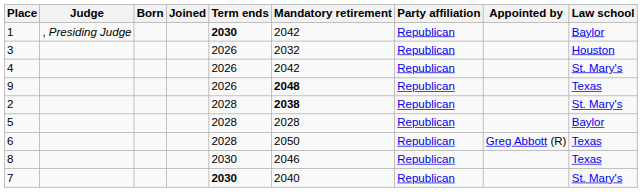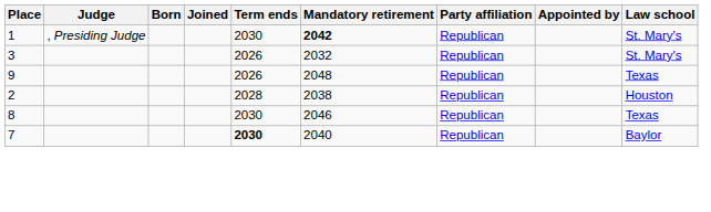 <table class="wikitable sortable">
 <tr>
 <th>Place</th>
 <th>Judge</th>
 <th>Born</th>
 <th>Joined</th>
 <th>Term ends</th>
 <th>Mandatory retirement</th>
 <th>Party affiliation</th>
 <th>Appointed by</th>
 <th>Law school</th>
 </tr>
 <tr>
 <td>1</td>
 <td>, <em>Presiding Judge</em></td>
 <td></td>
 <td></td>
-<td><strong>2030</strong></td>
-<td>2042</td>
+<td>2030</td>
+<td><strong>2042</strong></td>
 <td><a href='#'>Republican</a></td>
 <td></td>
-<td><a href='#'>Baylor</a></td>
+<td><a href='#'>St. Mary's</a></td>
 </tr>
 <tr>
 <td>3</td>
 <td></td>
 <td></td>
 <td></td>
 <td>2026</td>
 <td>2032</td>
 <td><a href='#'>Republican</a></td>
 <td></td>
-<td><a href='#'>Houston</a></td>
-</tr>
-<tr>
-<td>4</td>
-<td></td>
-<td></td>
-<td></td>
-<td>2026</td>
-<td>2042</td>
-<td><a href='#'>Republican</a></td>
-<td></td>
 <td><a href='#'>St. Mary's</a></td>
 </tr>
 <tr>
 <td>9</td>
 <td></td>
 <td></td>
 <td></td>
 <td>2026</td>
-<td><strong>2048</strong></td>
+<td>2048</td>
 <td><a href='#'>Republican</a></td>
 <td></td>
 <td><a href='#'>Texas</a></td>
 </tr>
 <tr>
 <td>2</td>
 <td></td>
 <td></td>
 <td></td>
 <td>2028</td>
-<td><strong>2038</strong></td>
+<td>2038</td>
 <td><a href='#'>Republican</a></td>
 <td></td>
-<td><a href='#'>St. Mary's</a></td>
-</tr>
-<tr>
-<td>5</td>
-<td></td>
-<td></td>
-<td></td>
-<td>2028</td>
-<td>2028</td>
-<td><a href='#'>Republican</a></td>
-<td></td>
-<td><a href='#'>Baylor</a></td>
-</tr>
-<tr>
-<td>6</td>
-<td></td>
-<td></td>
-<td></td>
-<td>2028</td>
-<td>2050</td>
-<td><a href='#'>Republican</a></td>
-<td><a href='#'>Greg Abbott</a> (R)</td>
-<td><a href='#'>Texas</a></td>
+<td><a href='#'>Houston</a></td>
 </tr>
 <tr>
 <td>8</td>
 <td></td>
 <td></td>
 <td></td>
 <td>2030</td>
 <td>2046</td>
 <td><a href='#'>Republican</a></td>
 <td></td>
 <td><a href='#'>Texas</a></td>
 </tr>
 <tr>
 <td>7</td>
 <td></td>
 <td></td>
 <td></td>
 <td><strong>2030</strong></td>
 <td>2040</td>
 <td><a href='#'>Republican</a></td>
 <td></td>
-<td><a href='#'>St. Mary's</a></td>
+<td><a href='#'>Baylor</a></td>
 </tr>
 </table>
